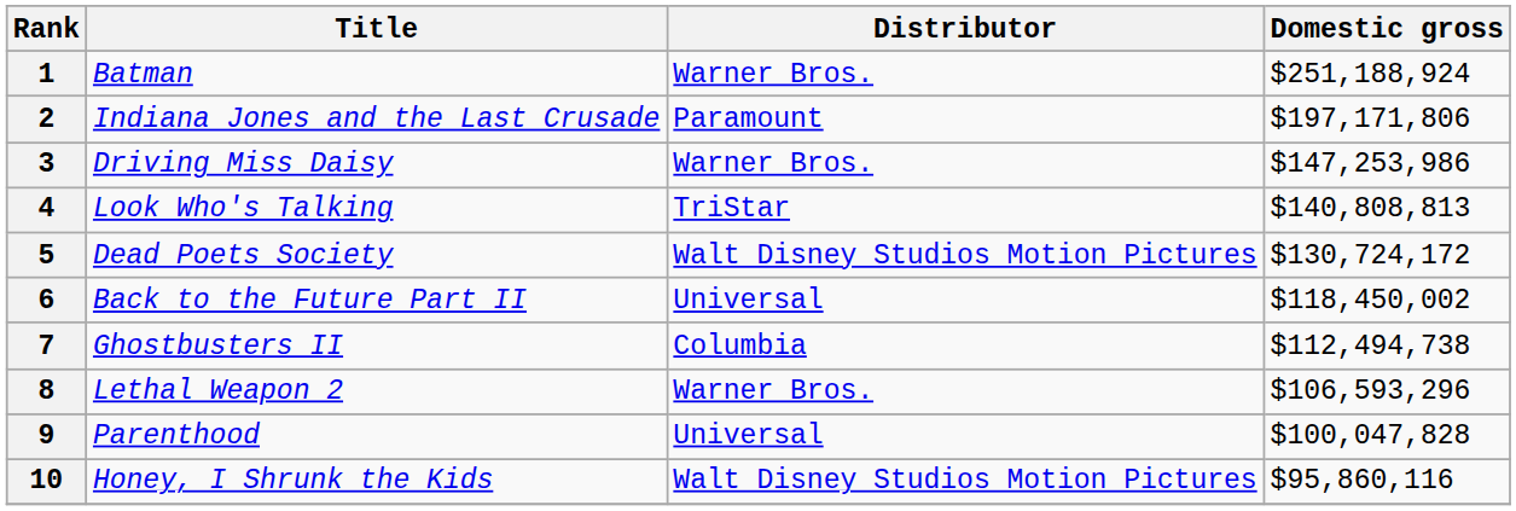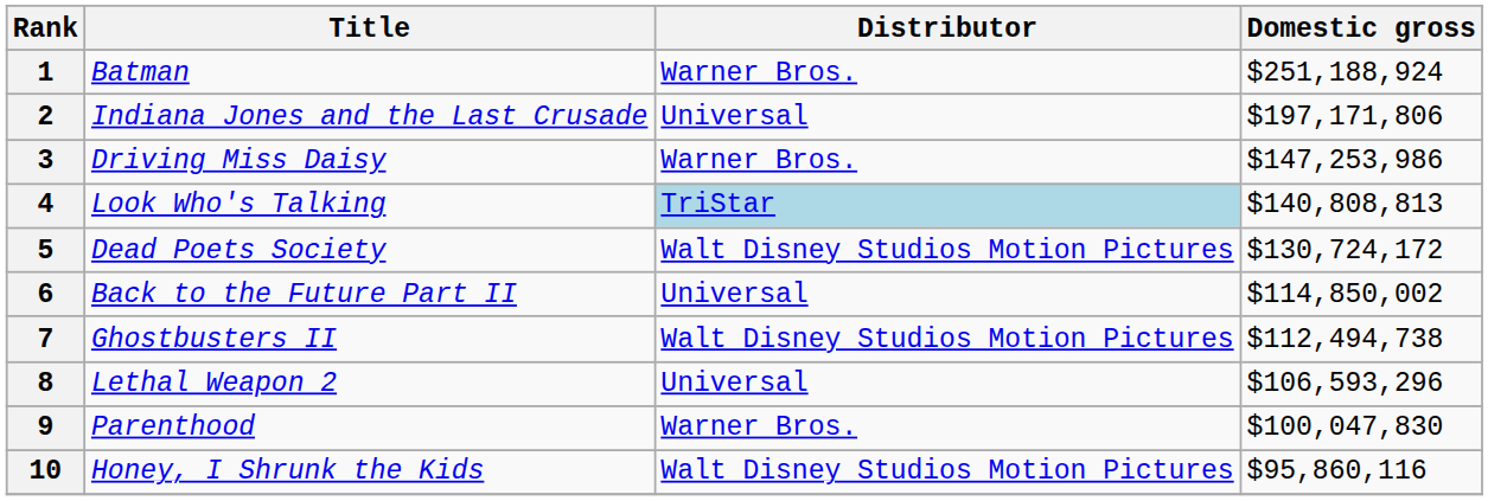 <table class="wikitable sortable" style="margin:auto; margin:auto;">
 <tr>
 <th>Rank</th>
 <th>Title</th>
 <th>Distributor</th>
 <th>Domestic gross</th>
 </tr>
 <tr>
 <th style="text-align:center;">1</th>
 <td><em><a href='#'>Batman</a></em></td>
 <td><a href='#'>Warner Bros.</a></td>
 <td>$251,188,924</td>
 </tr>
 <tr>
 <th style="text-align:center;">2</th>
 <td><em><a href='#'>Indiana Jones and the Last Crusade</a></em></td>
-<td><a href='#'>Paramount</a></td>
+<td><a href='#'>Universal</a></td>
 <td>$197,171,806</td>
 </tr>
 <tr>
 <th style="text-align:center;">3</th>
 <td><em><a href='#'>Driving Miss Daisy</a></em></td>
 <td><a href='#'>Warner Bros.</a></td>
 <td>$147,253,986</td>
 </tr>
 <tr>
 <th style="text-align:center;">4</th>
 <td><em><a href='#'>Look Who's Talking</a></em></td>
-<td><a href='#'>TriStar</a></td>
+<td style="background: lightblue;"><a href='#'>TriStar</a></td>
 <td>$140,808,813</td>
 </tr>
 <tr>
 <th style="text-align:center;">5</th>
 <td><em><a href='#'>Dead Poets Society</a></em></td>
 <td><a href='#'>Walt Disney Studios Motion Pictures</a></td>
 <td>$130,724,172</td>
 </tr>
 <tr>
 <th style="text-align:center;">6</th>
 <td><em><a href='#'>Back to the Future Part II</a></em></td>
 <td><a href='#'>Universal</a></td>
-<td>$118,450,002</td>
+<td>$114,850,002</td>
 </tr>
 <tr>
 <th style="text-align:center;">7</th>
 <td><em><a href='#'>Ghostbusters II</a></em></td>
-<td><a href='#'>Columbia</a></td>
+<td><a href='#'>Walt Disney Studios Motion Pictures</a></td>
 <td>$112,494,738</td>
 </tr>
 <tr>
 <th style="text-align:center;">8</th>
 <td><em><a href='#'>Lethal Weapon 2</a></em></td>
-<td><a href='#'>Warner Bros.</a></td>
+<td><a href='#'>Universal</a></td>
 <td>$106,593,296</td>
 </tr>
 <tr>
 <th style="text-align:center;">9</th>
 <td><a href='#'><em>Parenthood</em></a></td>
-<td><a href='#'>Universal</a></td>
-<td>$100,047,828</td>
+<td><a href='#'>Warner Bros.</a></td>
+<td>$100,047,830</td>
 </tr>
 <tr>
 <th style="text-align:center;">10</th>
 <td><em><a href='#'>Honey, I Shrunk the Kids</a></em></td>
 <td><a href='#'>Walt Disney Studios Motion Pictures</a></td>
 <td>$95,860,116</td>
 </tr>
 <tr>
 </tr>
 </table>
